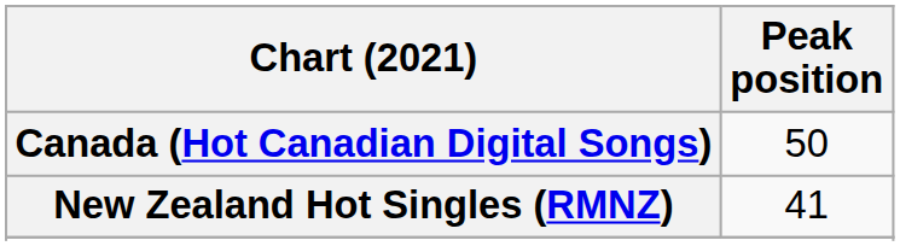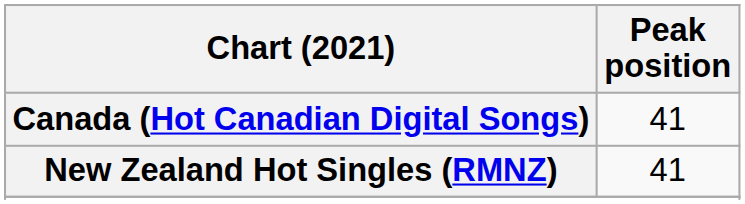 <table class="wikitable sortable plainrowheaders" style="text-align:center">
 <tr>
 <th scope="col">Chart (2021)</th>
 <th scope="col">Peak<br>position</th>
 </tr>
 <tr>
 <th scope="row">Canada (<a href='#'>Hot Canadian Digital Songs</a>)</th>
-<td>50</td>
+<td>41</td>
 </tr>
 <tr>
 <th scope="row">New Zealand Hot Singles (<a href='#'>RMNZ</a>)</th>
 <td>41</td>
 </tr>
 <tr>
 </tr>
 <tr>
 </tr>
 <tr>
 </tr>
 </table>
